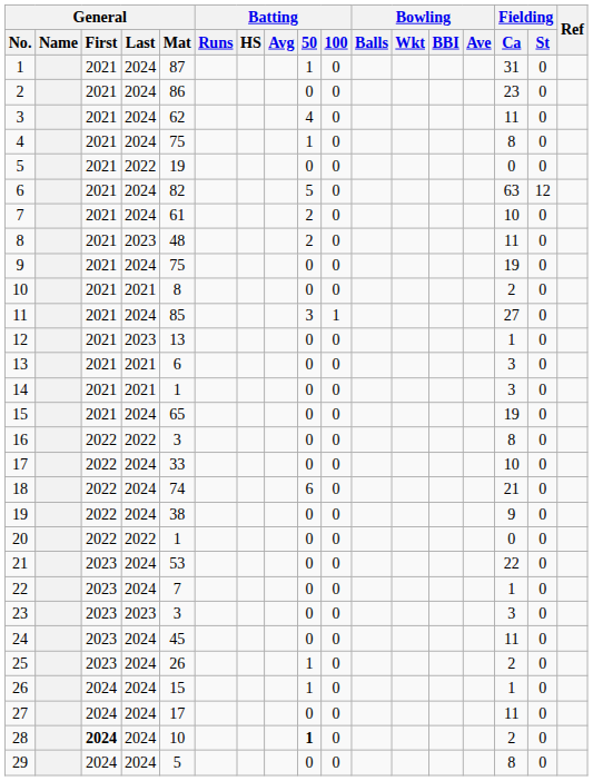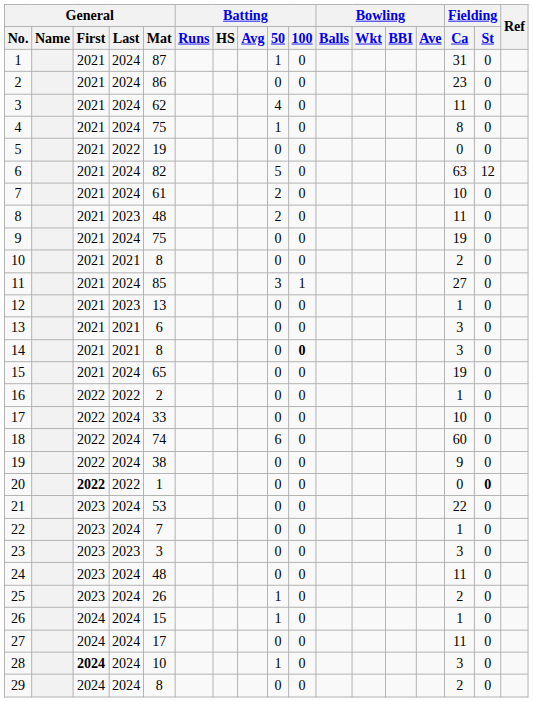 <table class="wikitable plainrowheaders sortable">
 <tr align="center">
 <th scope="col" colspan=5 class="unsortable">General</th>
 <th scope="col" colspan=5 class="unsortable"><a href='#'>Batting</a></th>
 <th scope="col" colspan=4 class="unsortable"><a href='#'>Bowling</a></th>
 <th scope="col" colspan=2 class="unsortable"><a href='#'>Fielding</a></th>
 <th scope="col" rowspan=2 class="unsortable">Ref</th>
 </tr>
 <tr align="center">
 <th scope="col">No.</th>
 <th scope="col">Name</th>
 <th scope="col">First</th>
 <th scope="col">Last</th>
 <th scope="col">Mat</th>
 <th scope="col"><a href='#'>Runs</a></th>
 <th scope="col">HS</th>
 <th scope="col"><a href='#'>Avg</a></th>
 <th scope="col"><a href='#'>50</a></th>
 <th scope="col"><a href='#'>100</a></th>
 <th scope="col"><a href='#'>Balls</a></th>
 <th scope="col"><a href='#'>Wkt</a></th>
 <th scope="col"><a href='#'>BBI</a></th>
 <th scope="col"><a href='#'>Ave</a></th>
 <th scope="col"><a href='#'>Ca</a></th>
 <th scope="col"><a href='#'>St</a></th>
 </tr>
 <tr align="center">
 <td>1</td>
 <th scope="row" align="left"></th>
 <td>2021</td>
 <td>2024</td>
 <td>87</td>
 <td></td>
 <td></td>
 <td></td>
 <td>1</td>
 <td>0</td>
 <td></td>
 <td></td>
 <td></td>
 <td></td>
 <td>31</td>
 <td>0</td>
 <td></td>
 </tr>
 <tr align="center">
 <td>2</td>
 <th scope="row" align="left"></th>
 <td>2021</td>
 <td>2024</td>
 <td>86</td>
 <td></td>
 <td></td>
 <td></td>
 <td>0</td>
 <td>0</td>
 <td></td>
 <td></td>
 <td></td>
 <td></td>
 <td>23</td>
 <td>0</td>
 <td></td>
 </tr>
 <tr align="center">
 <td>3</td>
 <th scope="row" align="left"></th>
 <td>2021</td>
 <td>2024</td>
 <td>62</td>
 <td></td>
 <td></td>
 <td></td>
 <td>4</td>
 <td>0</td>
 <td></td>
 <td></td>
 <td></td>
 <td></td>
 <td>11</td>
 <td>0</td>
 <td></td>
 </tr>
 <tr align="center">
 <td>4</td>
 <th scope="row" align="left"></th>
 <td>2021</td>
 <td>2024</td>
 <td>75</td>
 <td></td>
 <td></td>
 <td></td>
 <td>1</td>
 <td>0</td>
 <td></td>
 <td></td>
 <td></td>
 <td></td>
 <td>8</td>
 <td>0</td>
 <td></td>
 </tr>
 <tr align="center">
 <td>5</td>
 <th scope="row" align="left"></th>
 <td>2021</td>
 <td>2022</td>
 <td>19</td>
 <td></td>
 <td></td>
 <td></td>
 <td>0</td>
 <td>0</td>
 <td></td>
 <td></td>
 <td></td>
 <td></td>
 <td>0</td>
 <td>0</td>
 <td></td>
 </tr>
 <tr align="center">
 <td>6</td>
 <th scope="row" align="left"></th>
 <td>2021</td>
 <td>2024</td>
 <td>82</td>
 <td></td>
 <td></td>
 <td></td>
 <td>5</td>
 <td>0</td>
 <td></td>
 <td></td>
 <td></td>
 <td></td>
 <td>63</td>
 <td>12</td>
 <td></td>
 </tr>
 <tr align="center">
 <td>7</td>
 <th scope="row" align="left"></th>
 <td>2021</td>
 <td>2024</td>
 <td>61</td>
 <td></td>
 <td></td>
 <td></td>
 <td>2</td>
 <td>0</td>
 <td></td>
 <td></td>
 <td></td>
 <td></td>
 <td>10</td>
 <td>0</td>
 <td></td>
 </tr>
 <tr align="center">
 <td>8</td>
 <th scope="row" align="left"></th>
 <td>2021</td>
 <td>2023</td>
 <td>48</td>
 <td></td>
 <td></td>
 <td></td>
 <td>2</td>
 <td>0</td>
 <td></td>
 <td></td>
 <td></td>
 <td></td>
 <td>11</td>
 <td>0</td>
 <td></td>
 </tr>
 <tr align="center">
 <td>9</td>
 <th scope="row" align="left"></th>
 <td>2021</td>
 <td>2024</td>
 <td>75</td>
 <td></td>
 <td></td>
 <td></td>
 <td>0</td>
 <td>0</td>
 <td></td>
 <td></td>
 <td></td>
 <td></td>
 <td>19</td>
 <td>0</td>
 <td></td>
 </tr>
 <tr align="center">
 <td>10</td>
 <th scope="row" align="left"></th>
 <td>2021</td>
 <td>2021</td>
 <td>8</td>
 <td></td>
 <td></td>
 <td></td>
 <td>0</td>
 <td>0</td>
 <td></td>
 <td></td>
 <td></td>
 <td></td>
 <td>2</td>
 <td>0</td>
 <td></td>
 </tr>
 <tr align="center">
 <td>11</td>
 <th scope="row" align="left"></th>
 <td>2021</td>
 <td>2024</td>
 <td>85</td>
 <td></td>
 <td></td>
 <td></td>
 <td>3</td>
 <td>1</td>
 <td></td>
 <td></td>
 <td></td>
 <td></td>
 <td>27</td>
 <td>0</td>
 <td></td>
 </tr>
 <tr align="center">
 <td>12</td>
 <th scope="row" align="left"></th>
 <td>2021</td>
 <td>2023</td>
 <td>13</td>
 <td></td>
 <td></td>
 <td></td>
 <td>0</td>
 <td>0</td>
 <td></td>
 <td></td>
 <td></td>
 <td></td>
 <td>1</td>
 <td>0</td>
 <td></td>
 </tr>
 <tr align="center">
 <td>13</td>
 <th scope="row" align="left"></th>
 <td>2021</td>
 <td>2021</td>
 <td>6</td>
 <td></td>
 <td></td>
 <td></td>
 <td>0</td>
 <td>0</td>
 <td></td>
 <td></td>
 <td></td>
 <td></td>
 <td>3</td>
 <td>0</td>
 <td></td>
 </tr>
 <tr align="center">
 <td>14</td>
 <th scope="row" align="left"></th>
 <td>2021</td>
 <td>2021</td>
-<td>1</td>
+<td>8</td>
 <td></td>
 <td></td>
 <td></td>
 <td>0</td>
-<td>0</td>
+<td><strong>0</strong></td>
 <td></td>
 <td></td>
 <td></td>
 <td></td>
 <td>3</td>
 <td>0</td>
 <td></td>
 </tr>
 <tr align="center">
 <td>15</td>
 <th scope="row" align="left"></th>
 <td>2021</td>
 <td>2024</td>
 <td>65</td>
 <td></td>
 <td></td>
 <td></td>
 <td>0</td>
 <td>0</td>
 <td></td>
 <td></td>
 <td></td>
 <td></td>
 <td>19</td>
 <td>0</td>
 <td></td>
 </tr>
 <tr align="center">
 <td>16</td>
 <th scope="row" align="left"></th>
 <td>2022</td>
 <td>2022</td>
-<td>3</td>
+<td>2</td>
 <td></td>
 <td></td>
 <td></td>
 <td>0</td>
 <td>0</td>
 <td></td>
 <td></td>
 <td></td>
 <td></td>
-<td>8</td>
+<td>1</td>
 <td>0</td>
 <td></td>
 </tr>
 <tr align="center">
 <td>17</td>
 <th scope="row" align="left"></th>
 <td>2022</td>
 <td>2024</td>
 <td>33</td>
 <td></td>
 <td></td>
 <td></td>
 <td>0</td>
 <td>0</td>
 <td></td>
 <td></td>
 <td></td>
 <td></td>
 <td>10</td>
 <td>0</td>
 <td></td>
 </tr>
 <tr align="center">
 <td>18</td>
 <th scope="row" align="left"></th>
 <td>2022</td>
 <td>2024</td>
 <td>74</td>
 <td></td>
 <td></td>
 <td></td>
 <td>6</td>
 <td>0</td>
 <td></td>
 <td></td>
 <td></td>
 <td></td>
-<td>21</td>
+<td>60</td>
 <td>0</td>
 <td></td>
 </tr>
 <tr align="center">
 <td>19</td>
 <th scope="row" align="left"></th>
 <td>2022</td>
 <td>2024</td>
 <td>38</td>
 <td></td>
 <td></td>
 <td></td>
 <td>0</td>
 <td>0</td>
 <td></td>
 <td></td>
 <td></td>
 <td></td>
 <td>9</td>
 <td>0</td>
 <td></td>
 </tr>
 <tr align="center">
 <td>20</td>
 <th scope="row" align="left"></th>
-<td>2022</td>
+<td><strong>2022</strong></td>
 <td>2022</td>
 <td>1</td>
 <td></td>
 <td></td>
 <td></td>
 <td>0</td>
 <td>0</td>
 <td></td>
 <td></td>
 <td></td>
 <td></td>
 <td>0</td>
-<td>0</td>
+<td><strong>0</strong></td>
 <td></td>
 </tr>
 <tr align="center">
 <td>21</td>
 <th scope="row" align="left"></th>
 <td>2023</td>
 <td>2024</td>
 <td>53</td>
 <td></td>
 <td></td>
 <td></td>
 <td>0</td>
 <td>0</td>
 <td></td>
 <td></td>
 <td></td>
 <td></td>
 <td>22</td>
 <td>0</td>
 <td></td>
 </tr>
 <tr align="center">
 <td>22</td>
 <th scope="row" align="left"></th>
 <td>2023</td>
 <td>2024</td>
 <td>7</td>
 <td></td>
 <td></td>
 <td></td>
 <td>0</td>
 <td>0</td>
 <td></td>
 <td></td>
 <td></td>
 <td></td>
 <td>1</td>
 <td>0</td>
 <td></td>
 </tr>
 <tr align="center">
 <td>23</td>
 <th scope="row" align="left"></th>
 <td>2023</td>
 <td>2023</td>
 <td>3</td>
 <td></td>
 <td></td>
 <td></td>
 <td>0</td>
 <td>0</td>
 <td></td>
 <td></td>
 <td></td>
 <td></td>
 <td>3</td>
 <td>0</td>
 <td></td>
 </tr>
 <tr align="center">
 <td>24</td>
 <th scope="row" align="left"></th>
 <td>2023</td>
 <td>2024</td>
-<td>45</td>
+<td>48</td>
 <td></td>
 <td></td>
 <td></td>
 <td>0</td>
 <td>0</td>
 <td></td>
 <td></td>
 <td></td>
 <td></td>
 <td>11</td>
 <td>0</td>
 <td></td>
 </tr>
 <tr align="center">
 <td>25</td>
 <th scope="row" align="left"></th>
 <td>2023</td>
 <td>2024</td>
 <td>26</td>
 <td></td>
 <td></td>
 <td></td>
 <td>1</td>
 <td>0</td>
 <td></td>
 <td></td>
 <td></td>
 <td></td>
 <td>2</td>
 <td>0</td>
 <td></td>
 </tr>
 <tr align="center">
 <td>26</td>
 <th scope="row" align="left"></th>
 <td>2024</td>
 <td>2024</td>
 <td>15</td>
 <td></td>
 <td></td>
 <td></td>
 <td>1</td>
 <td>0</td>
 <td></td>
 <td></td>
 <td></td>
 <td></td>
 <td>1</td>
 <td>0</td>
 <td></td>
 </tr>
 <tr align="center">
 <td>27</td>
 <th scope="row" align="left"></th>
 <td>2024</td>
 <td>2024</td>
 <td>17</td>
 <td></td>
 <td></td>
 <td></td>
 <td>0</td>
 <td>0</td>
 <td></td>
 <td></td>
 <td></td>
 <td></td>
 <td>11</td>
 <td>0</td>
 <td></td>
 </tr>
 <tr align="center">
 <td>28</td>
 <th scope="row" align="left"></th>
 <td><strong>2024</strong></td>
 <td>2024</td>
 <td>10</td>
 <td></td>
 <td></td>
 <td></td>
-<td><strong>1</strong></td>
+<td>1</td>
+<td>0</td>
+<td></td>
+<td></td>
+<td></td>
+<td></td>
+<td>3</td>
+<td>0</td>
+<td></td>
+</tr>
+<tr align="center">
+<td>29</td>
+<th scope="row" align="left"></th>
+<td>2024</td>
+<td>2024</td>
+<td>8</td>
+<td></td>
+<td></td>
+<td></td>
+<td>0</td>
 <td>0</td>
 <td></td>
 <td></td>
 <td></td>
 <td></td>
 <td>2</td>
 <td>0</td>
 <td></td>
 </tr>
-<tr align="center">
-<td>29</td>
-<th scope="row" align="left"></th>
-<td>2024</td>
-<td>2024</td>
-<td>5</td>
-<td></td>
-<td></td>
-<td></td>
-<td>0</td>
-<td>0</td>
-<td></td>
-<td></td>
-<td></td>
-<td></td>
-<td>8</td>
-<td>0</td>
-<td></td>
-</tr>
 </table>
